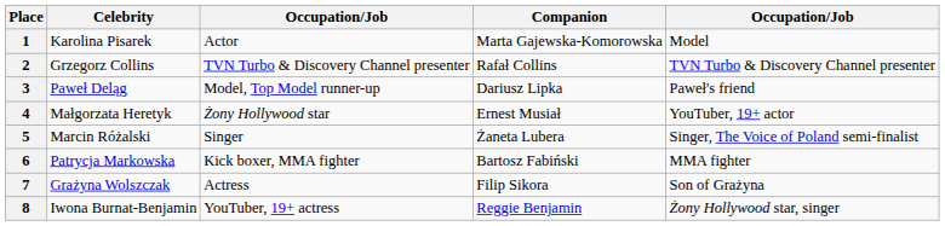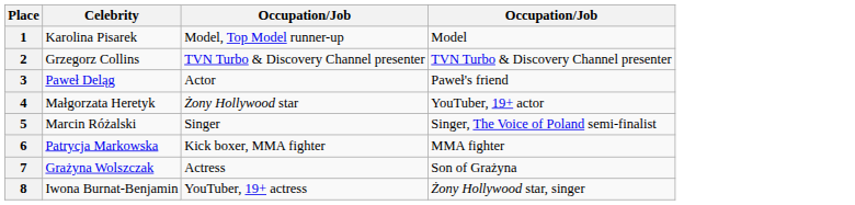 <table class="wikitable">
 <tr>
 <th>Place</th>
 <th>Celebrity</th>
 <th>Occupation/Job</th>
-<th>Companion</th>
 <th>Occupation/Job</th>
 </tr>
 <tr>
 <th>1</th>
 <td>Karolina Pisarek</td>
-<td>Actor</td>
-<td>Marta Gajewska-Komorowska</td>
+<td>Model, <a href='#'>Top Model</a> runner-up</td>
 <td>Model</td>
 </tr>
 <tr>
 <th>2</th>
 <td>Grzegorz Collins</td>
 <td><a href='#'>TVN Turbo</a> & Discovery Channel presenter</td>
-<td>Rafał Collins</td>
 <td><a href='#'>TVN Turbo</a> & Discovery Channel presenter</td>
 </tr>
 <tr>
 <th>3</th>
 <td><a href='#'>Paweł Deląg</a></td>
-<td>Model, <a href='#'>Top Model</a> runner-up</td>
-<td>Dariusz Lipka</td>
+<td>Actor</td>
 <td>Paweł's friend</td>
 </tr>
 <tr>
 <th>4</th>
 <td>Małgorzata Heretyk</td>
 <td><em>Żony Hollywood</em> star</td>
-<td>Ernest Musiał</td>
 <td>YouTuber, <a href='#'>19+</a> actor</td>
 </tr>
 <tr>
 <th>5</th>
 <td>Marcin Różalski</td>
 <td>Singer</td>
-<td>Żaneta Lubera</td>
 <td>Singer, <a href='#'>The Voice of Poland</a> semi-finalist</td>
 </tr>
 <tr>
 <th>6</th>
 <td><a href='#'>Patrycja Markowska</a></td>
 <td>Kick boxer, MMA fighter</td>
-<td>Bartosz Fabiński</td>
 <td>MMA fighter</td>
 </tr>
 <tr>
 <th>7</th>
 <td><a href='#'>Grażyna Wolszczak</a></td>
 <td>Actress</td>
-<td>Filip Sikora</td>
 <td>Son of Grażyna</td>
 </tr>
 <tr>
 <th>8</th>
 <td>Iwona Burnat-Benjamin</td>
 <td>YouTuber, <a href='#'>19+</a> actress</td>
-<td><a href='#'>Reggie Benjamin</a></td>
 <td><em>Żony Hollywood</em> star, singer</td>
 </tr>
 </table>
